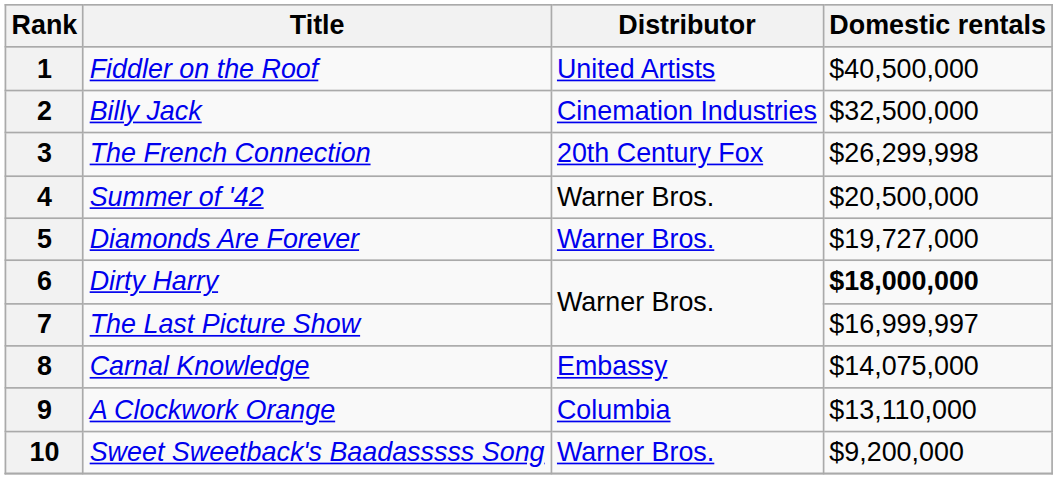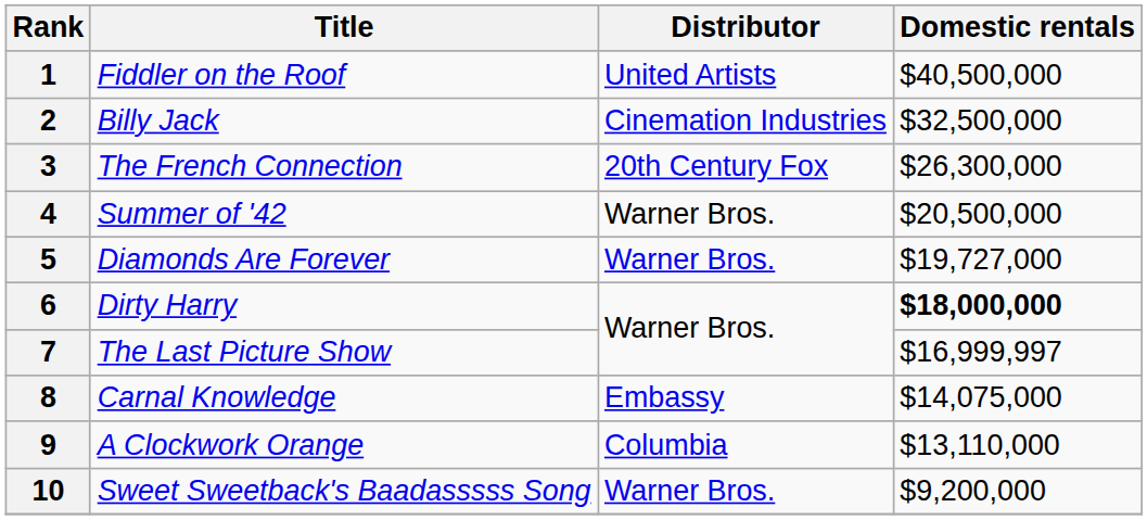 <table class="wikitable sortable" style="margin:auto; margin:auto;">
 <tr>
 <th>Rank</th>
 <th>Title</th>
 <th>Distributor</th>
 <th>Domestic rentals</th>
 </tr>
 <tr>
 <th style="text-align:center;">1</th>
 <td><em><a href='#'>Fiddler on the Roof</a></em></td>
 <td><a href='#'>United Artists</a></td>
 <td>$40,500,000</td>
 </tr>
 <tr>
 <th style="text-align:center;">2</th>
 <td><em><a href='#'>Billy Jack</a></em></td>
 <td><a href='#'>Cinemation Industries</a></td>
 <td>$32,500,000</td>
 </tr>
 <tr>
 <th style="text-align:center;">3</th>
 <td><em><a href='#'>The French Connection</a></em></td>
 <td><a href='#'>20th Century Fox</a></td>
-<td>$26,299,998</td>
+<td>$26,300,000</td>
 </tr>
 <tr>
 <th style="text-align:center;">4</th>
 <td><em><a href='#'>Summer of '42</a></em></td>
 <td>Warner Bros.</td>
 <td>$20,500,000</td>
 </tr>
 <tr>
 <th style="text-align:center;">5</th>
 <td><em><a href='#'>Diamonds Are Forever</a></em></td>
 <td><a href='#'>Warner Bros.</a></td>
 <td>$19,727,000</td>
 </tr>
 <tr>
 <th style="text-align:center;">6</th>
 <td><em><a href='#'>Dirty Harry</a></em></td>
 <td rowspan="2">Warner Bros.</td>
 <td><strong>$18,000,000</strong></td>
 </tr>
 <tr>
 <th style="text-align:center;">7</th>
 <td><em><a href='#'>The Last Picture Show</a></em></td>
 <td>$16,999,997</td>
 </tr>
 <tr>
 <th style="text-align:center;">8</th>
 <td><em><a href='#'>Carnal Knowledge</a></em></td>
 <td><a href='#'>Embassy</a></td>
 <td>$14,075,000</td>
 </tr>
 <tr>
 <th style="text-align:center;">9</th>
 <td><em><a href='#'>A Clockwork Orange</a></em></td>
 <td><a href='#'>Columbia</a></td>
 <td>$13,110,000</td>
 </tr>
 <tr>
 <th style="text-align:center;">10</th>
 <td><em><a href='#'>Sweet Sweetback's Baadasssss Song</a></em></td>
 <td><a href='#'>Warner Bros.</a></td>
 <td>$9,200,000</td>
 </tr>
 <tr>
 </tr>
 </table>
